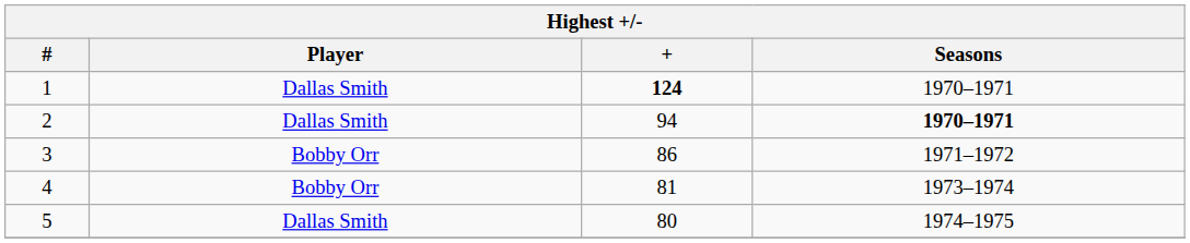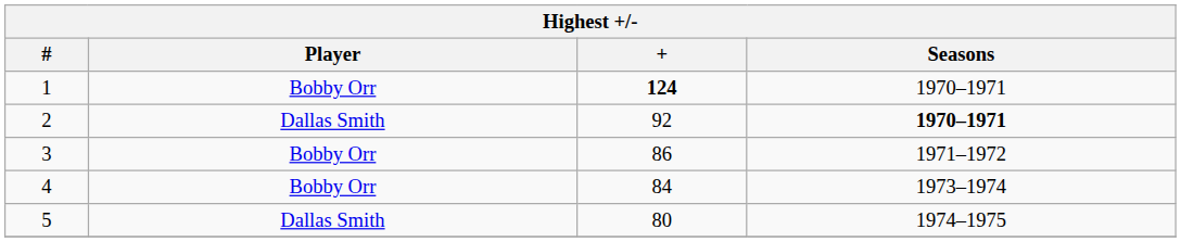 <table class="wikitable" style="text-align: center; font-size: 95%" width="70%">
 <tr>
 <th colspan="4">Highest +/-</th>
 </tr>
 <tr>
 <th>#</th>
 <th>Player</th>
 <th>+</th>
 <th>Seasons</th>
 </tr>
 <tr>
 <td>1</td>
-<td><a href='#'>Dallas Smith</a></td>
+<td><a href='#'>Bobby Orr</a></td>
 <td><strong>124</strong></td>
 <td>1970–1971</td>
 </tr>
 <tr>
 <td>2</td>
 <td><a href='#'>Dallas Smith</a></td>
-<td>94</td>
+<td>92</td>
 <td><strong>1970–1971</strong></td>
 </tr>
 <tr>
 <td>3</td>
 <td><a href='#'>Bobby Orr</a></td>
 <td>86</td>
 <td>1971–1972</td>
 </tr>
 <tr>
 <td>4</td>
 <td><a href='#'>Bobby Orr</a></td>
-<td>81</td>
+<td>84</td>
 <td>1973–1974</td>
 </tr>
 <tr>
 <td>5</td>
 <td><a href='#'>Dallas Smith</a></td>
 <td>80</td>
 <td>1974–1975</td>
 </tr>
 <tr>
 </tr>
 </table>
